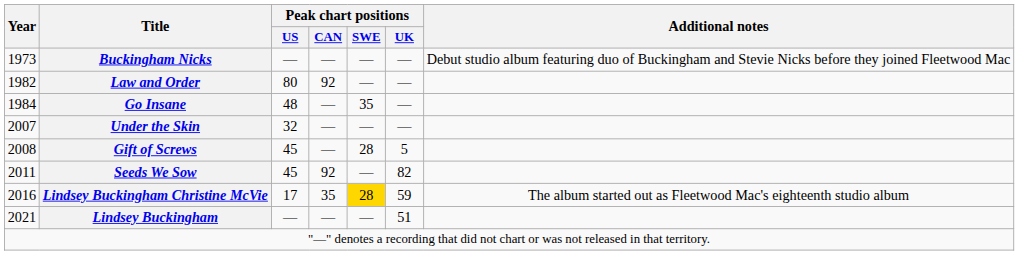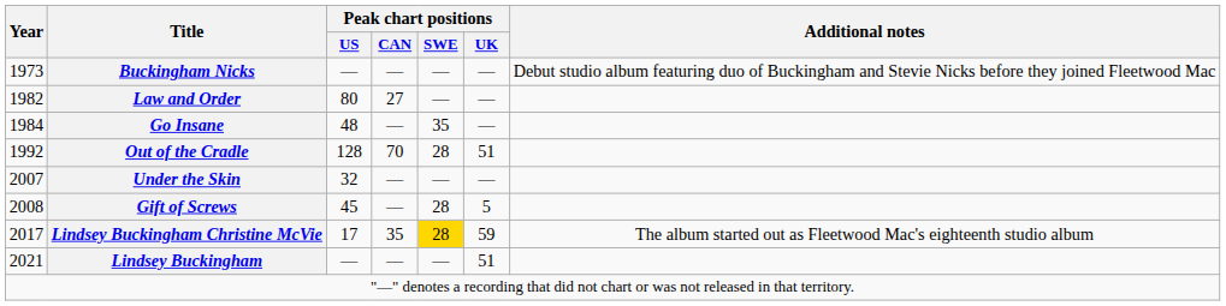 <table class="wikitable plainrowheaders" style="text-align:center;">
 <tr>
 <th scope="col" rowspan="2">Year</th>
 <th scope="col" rowspan="2">Title</th>
 <th scope="col" colspan="4">Peak chart positions</th>
 <th scope="col" rowspan="2">Additional notes</th>
 </tr>
 <tr>
 <th scope="col" style="width:2.5em;font-size:90%;"><a href='#'>US</a><br></th>
 <th scope="col" style="width:2.5em;font-size:90%;"><a href='#'>CAN</a><br></th>
 <th scope="col" style="width:2.5em;font-size:90%;"><a href='#'>SWE</a><br></th>
 <th scope="col" style="width:2.5em;font-size:90%;"><a href='#'>UK</a><br></th>
 </tr>
 <tr>
 <td>1973</td>
 <th scope="row"><em><a href='#'>Buckingham Nicks</a></em></th>
 <td>—</td>
 <td>—</td>
 <td>—</td>
 <td>—</td>
 <td>Debut studio album featuring duo of Buckingham and Stevie Nicks before they joined Fleetwood Mac</td>
 </tr>
 <tr>
 <td>1982</td>
 <th scope="row"><em><a href='#'>Law and Order</a></em></th>
 <td>80</td>
-<td>92</td>
+<td>27</td>
 <td>—</td>
 <td>—</td>
 <td></td>
 </tr>
 <tr>
 <td>1984</td>
 <th scope="row"><em><a href='#'>Go Insane</a></em></th>
 <td>48</td>
 <td>—</td>
 <td>35</td>
 <td>—</td>
+<td></td>
+</tr>
+<tr>
+<td>1992</td>
+<th scope="row"><em><a href='#'>Out of the Cradle</a></em></th>
+<td>128</td>
+<td>70</td>
+<td>28</td>
+<td>51</td>
 <td></td>
 </tr>
 <tr>
 <td>2007</td>
 <th scope="row"><em><a href='#'>Under the Skin</a></em></th>
 <td>32</td>
 <td>—</td>
 <td>—</td>
 <td>—</td>
 <td></td>
 </tr>
 <tr>
 <td>2008</td>
 <th scope="row"><em><a href='#'>Gift of Screws</a></em></th>
 <td>45</td>
 <td>—</td>
 <td>28</td>
 <td>5</td>
 <td></td>
 </tr>
 <tr>
-<td>2011</td>
-<th scope="row"><em><a href='#'>Seeds We Sow</a></em></th>
-<td>45</td>
-<td>92</td>
-<td>—</td>
-<td>82</td>
-<td></td>
-</tr>
-<tr>
-<td>2016</td>
+<td>2017</td>
 <th scope="row"><em><a href='#'>Lindsey Buckingham Christine McVie</a></em></th>
 <td>17</td>
 <td>35</td>
 <td style="background: gold;">28</td>
 <td>59</td>
 <td>The album started out as Fleetwood Mac's eighteenth studio album</td>
 </tr>
 <tr>
 <td>2021</td>
 <th scope="row"><em><a href='#'>Lindsey Buckingham</a></em></th>
 <td>—</td>
 <td>—</td>
 <td>—</td>
 <td>51</td>
 <td></td>
 </tr>
 <tr>
 <td colspan="7" style="font-size:90%">"—" denotes a recording that did not chart or was not released in that territory.</td>
 </tr>
 </table>
